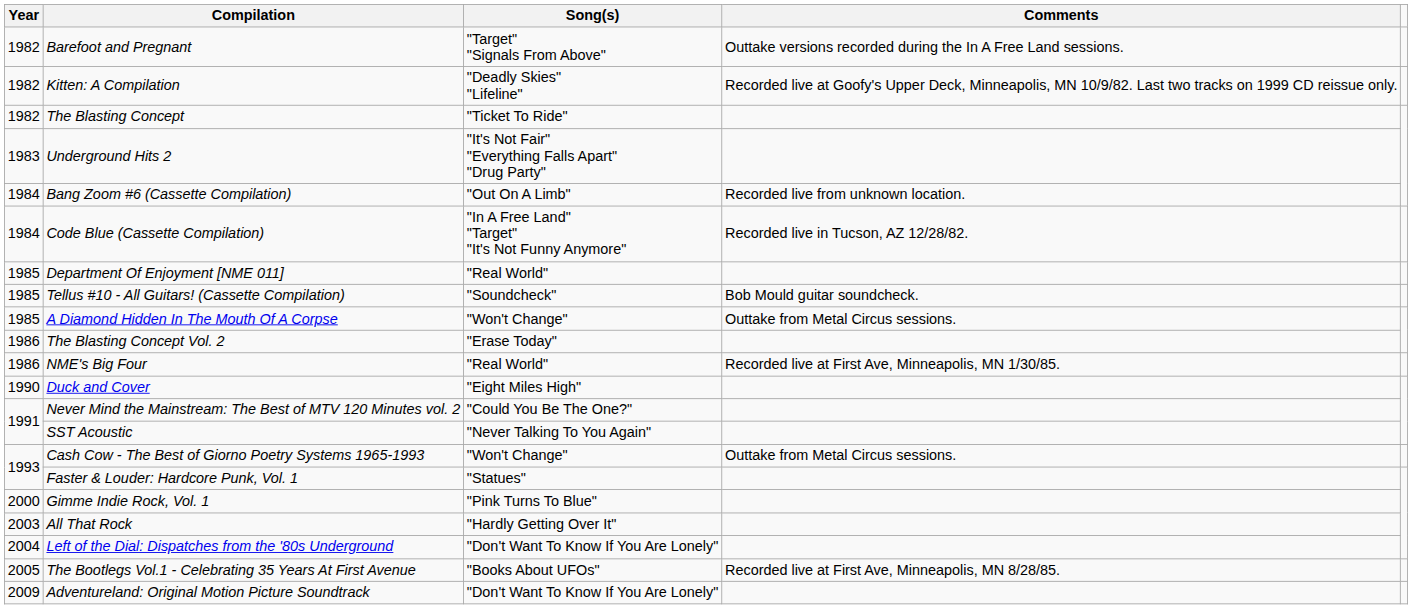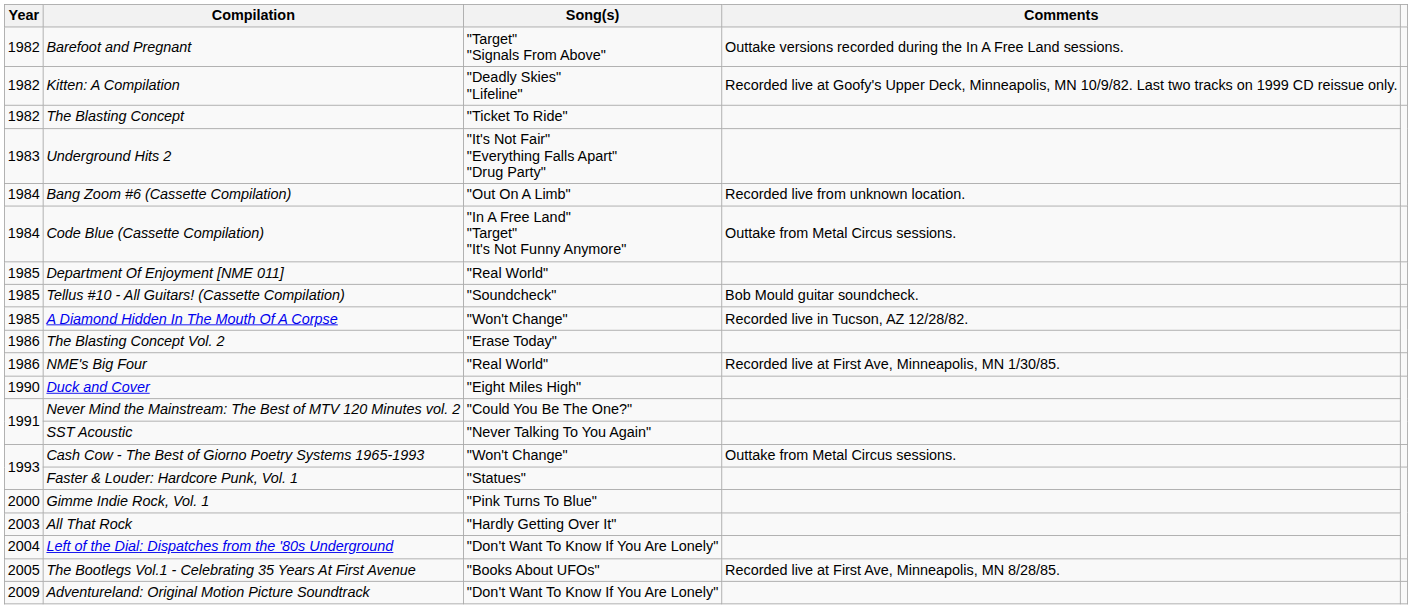 <table class="wikitable">
 <tr>
 <th>Year</th>
 <th>Compilation</th>
 <th>Song(s)</th>
 <th>Comments</th>
 </tr>
 <tr>
 <td>1982</td>
 <td><em>Barefoot and Pregnant</em></td>
 <td>"Target"<br>"Signals From Above"</td>
 <td>Outtake versions recorded during the In A Free Land sessions.</td>
 <td></td>
 </tr>
 <tr>
 <td>1982</td>
 <td><em>Kitten: A Compilation</em></td>
 <td>"Deadly Skies"<br>"Lifeline"</td>
 <td>Recorded live at Goofy's Upper Deck, Minneapolis, MN 10/9/82. Last two tracks on 1999 CD reissue only.</td>
 <td></td>
 </tr>
 <tr>
 <td>1982</td>
 <td><em>The Blasting Concept</em></td>
 <td>"Ticket To Ride"</td>
 <td></td>
 </tr>
 <tr>
 <td>1983</td>
 <td><em>Underground Hits 2</em></td>
 <td>"It's Not Fair"<br>"Everything Falls Apart"<br>"Drug Party"</td>
 <td></td>
 </tr>
 <tr>
 <td>1984</td>
 <td><em>Bang Zoom #6 (Cassette Compilation)</em></td>
 <td>"Out On A Limb"</td>
 <td>Recorded live from unknown location.</td>
 </tr>
 <tr>
 <td>1984</td>
 <td><em>Code Blue (Cassette Compilation)</em></td>
 <td>"In A Free Land"<br>"Target"<br>"It's Not Funny Anymore"</td>
-<td>Recorded live in Tucson, AZ 12/28/82.</td>
+<td>Outtake from Metal Circus sessions.</td>
 <td></td>
 </tr>
 <tr>
 <td>1985</td>
 <td><em>Department Of Enjoyment [NME 011]</em></td>
 <td>"Real World"</td>
 <td></td>
 </tr>
 <tr>
 <td>1985</td>
 <td><em>Tellus #10 - All Guitars! (Cassette Compilation)</em></td>
 <td>"Soundcheck"</td>
 <td>Bob Mould guitar soundcheck.</td>
 <td></td>
 </tr>
 <tr>
 <td>1985</td>
 <td><em><a href='#'>A Diamond Hidden In The Mouth Of A Corpse</a></em></td>
 <td>"Won't Change"</td>
-<td>Outtake from Metal Circus sessions.</td>
+<td>Recorded live in Tucson, AZ 12/28/82.</td>
 </tr>
 <tr>
 <td>1986</td>
 <td><em>The Blasting Concept Vol. 2</em></td>
 <td>"Erase Today"</td>
 <td></td>
 </tr>
 <tr>
 <td>1986</td>
 <td><em>NME's Big Four</em></td>
 <td>"Real World"</td>
 <td>Recorded live at First Ave, Minneapolis, MN 1/30/85.</td>
 <td></td>
 </tr>
 <tr>
 <td>1990</td>
 <td><em><a href='#'>Duck and Cover</a></em></td>
 <td>"Eight Miles High"</td>
 <td></td>
 </tr>
 <tr>
 <td rowspan="2">1991</td>
 <td><em>Never Mind the Mainstream: The Best of MTV 120 Minutes vol. 2</em></td>
 <td>"Could You Be The One?"</td>
 <td></td>
 </tr>
 <tr>
 <td><em>SST Acoustic</em></td>
 <td>"Never Talking To You Again"</td>
 <td></td>
 </tr>
 <tr>
 <td rowspan="2">1993</td>
 <td><em>Cash Cow - The Best of Giorno Poetry Systems 1965-1993</em></td>
 <td>"Won't Change"</td>
 <td>Outtake from Metal Circus sessions.</td>
 <td></td>
 </tr>
 <tr>
 <td><em>Faster & Louder: Hardcore Punk, Vol. 1</em></td>
 <td>"Statues"</td>
 <td></td>
 </tr>
 <tr>
 <td>2000</td>
 <td><em>Gimme Indie Rock, Vol. 1</em></td>
 <td>"Pink Turns To Blue"</td>
 <td></td>
 </tr>
 <tr>
 <td>2003</td>
 <td><em>All That Rock</em></td>
 <td>"Hardly Getting Over It"</td>
 <td></td>
 </tr>
 <tr>
 <td>2004</td>
 <td><em><a href='#'>Left of the Dial: Dispatches from the '80s Underground</a></em></td>
 <td>"Don't Want To Know If You Are Lonely"</td>
 <td></td>
 </tr>
 <tr>
 <td>2005</td>
 <td><em>The Bootlegs Vol.1 - Celebrating 35 Years At First Avenue</em></td>
 <td>"Books About UFOs"</td>
 <td>Recorded live at First Ave, Minneapolis, MN 8/28/85.</td>
 <td></td>
 </tr>
 <tr>
 <td>2009</td>
 <td><em>Adventureland: Original Motion Picture Soundtrack</em></td>
 <td>"Don't Want To Know If You Are Lonely"</td>
 <td></td>
 </tr>
 </table>
